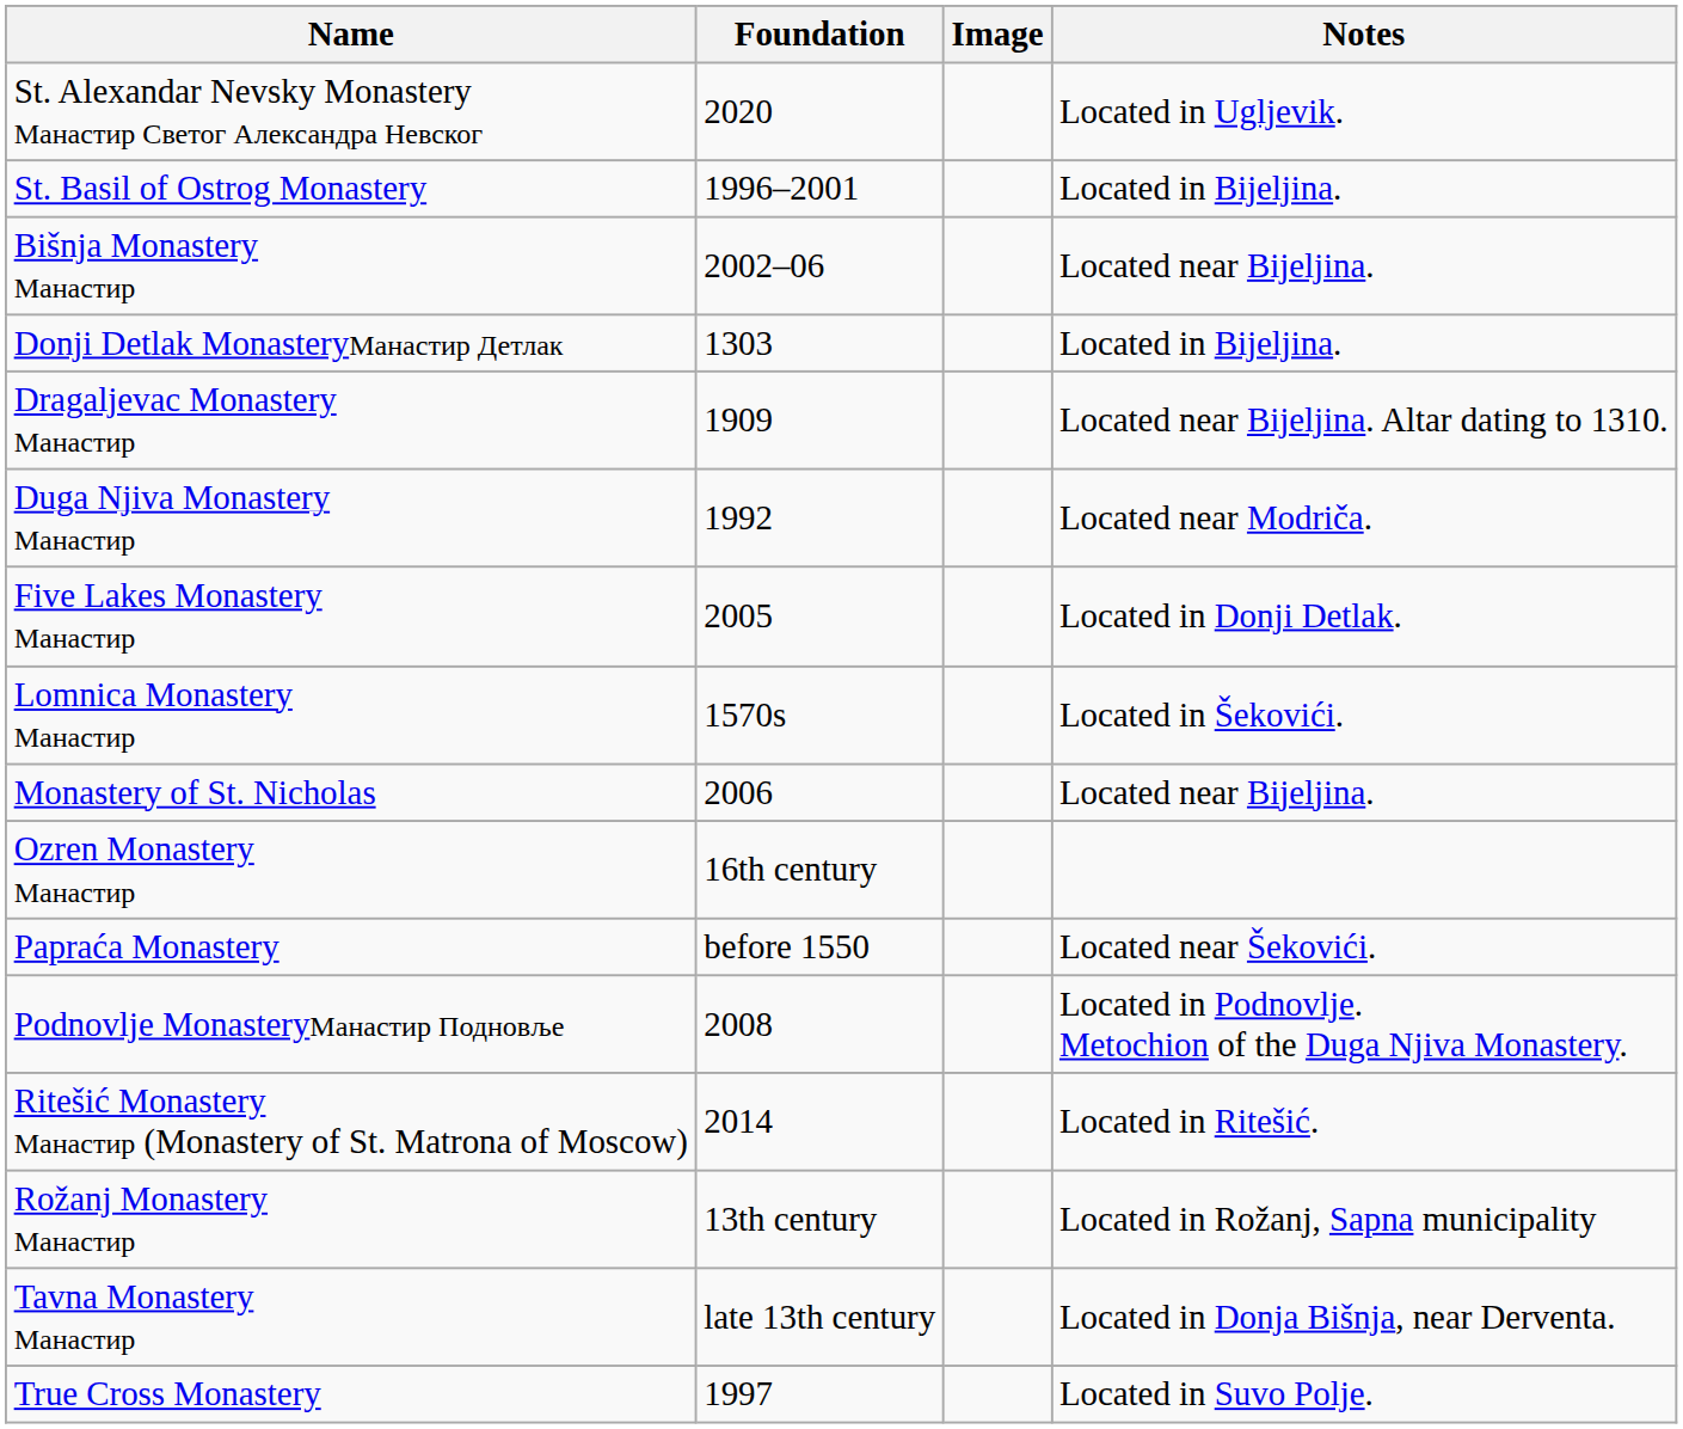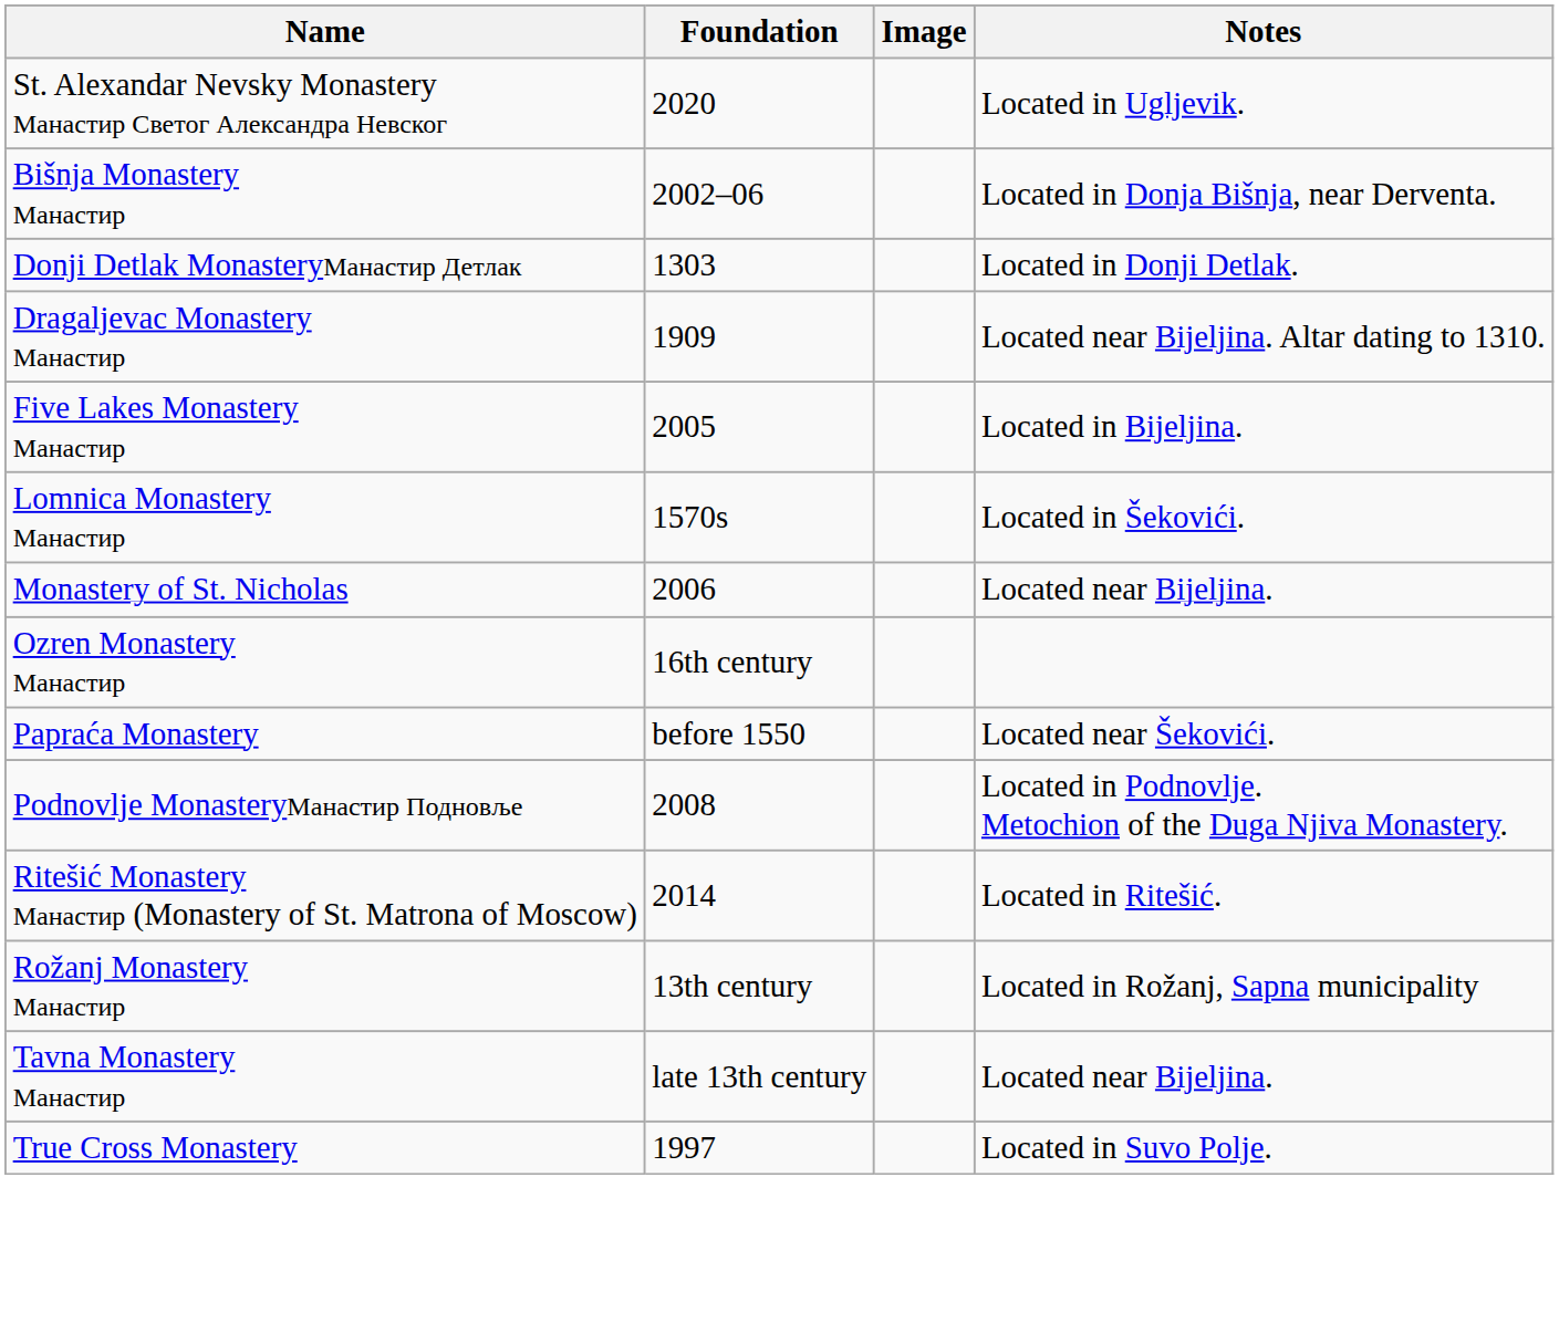 <table class="wikitable" style="font-size:95%;">
 <tr>
 <th>Name</th>
 <th>Foundation</th>
 <th>Image</th>
 <th>Notes</th>
 </tr>
 <tr>
 <td>St. Alexandar Nevsky Monastery<br><small>Манастир Светог Александра Невског</small></td>
 <td>2020</td>
 <td></td>
 <td>Located in <a href='#'>Ugljevik</a>.</td>
 </tr>
 <tr>
-<td><a href='#'>St. Basil of Ostrog Monastery</a><br></td>
-<td>1996–2001</td>
-<td></td>
-<td>Located in <a href='#'>Bijeljina</a>.</td>
-</tr>
-<tr>
 <td><a href='#'>Bišnja Monastery</a><br><small>Манастир</small> </td>
 <td>2002–06</td>
 <td></td>
-<td>Located near <a href='#'>Bijeljina</a>.</td>
+<td>Located in <a href='#'>Donja Bišnja</a>, near Derventa.</td>
 </tr>
 <tr>
 <td><a href='#'>Donji Detlak Monastery</a><small>Манастир Детлак</small></td>
 <td>1303</td>
 <td></td>
-<td>Located in <a href='#'>Bijeljina</a>.</td>
+<td>Located in <a href='#'>Donji Detlak</a>.</td>
 </tr>
 <tr>
 <td><a href='#'>Dragaljevac Monastery</a><br><small>Манастир</small> </td>
 <td>1909</td>
 <td></td>
 <td>Located near <a href='#'>Bijeljina</a>. Altar dating to 1310.</td>
 </tr>
 <tr>
-<td><a href='#'>Duga Njiva Monastery</a><br><small>Манастир</small> </td>
-<td>1992</td>
-<td></td>
-<td>Located near <a href='#'>Modriča</a>.</td>
-</tr>
-<tr>
 <td><a href='#'>Five Lakes Monastery</a><br><small>Манастир</small> </td>
 <td>2005</td>
 <td></td>
-<td>Located in <a href='#'>Donji Detlak</a>.</td>
+<td>Located in <a href='#'>Bijeljina</a>.</td>
 </tr>
 <tr>
 <td><a href='#'>Lomnica Monastery</a><br><small>Манастир</small> </td>
 <td>1570s</td>
 <td></td>
 <td>Located in <a href='#'>Šekovići</a>.</td>
 </tr>
 <tr>
 <td><a href='#'>Monastery of St. Nicholas</a><br></td>
 <td>2006</td>
 <td></td>
 <td>Located near <a href='#'>Bijeljina</a>.</td>
 </tr>
 <tr>
 <td><a href='#'>Ozren Monastery</a><br><small>Манастир</small> </td>
 <td>16th century</td>
 <td></td>
 <td></td>
 </tr>
 <tr>
 <td><a href='#'>Papraća Monastery</a><br></td>
 <td>before 1550</td>
 <td></td>
 <td>Located near <a href='#'>Šekovići</a>.</td>
 </tr>
 <tr>
 <td><a href='#'>Podnovlje Monastery</a><small>Манастир Подновље</small></td>
 <td>2008</td>
 <td></td>
 <td>Located in <a href='#'>Podnovlje</a>.<br><a href='#'>Metochion</a> of the <a href='#'>Duga Njiva Monastery</a>.</td>
 </tr>
 <tr>
 <td><a href='#'>Ritešić Monastery</a><br><small>Манастир</small> (Monastery of St. Matrona of Moscow)</td>
 <td>2014</td>
 <td></td>
 <td>Located in <a href='#'>Ritešić</a>.</td>
 </tr>
 <tr>
 <td><a href='#'>Rožanj Monastery</a><br><small>Манастир</small> </td>
 <td>13th century</td>
 <td></td>
 <td>Located in Rožanj, <a href='#'>Sapna</a> municipality</td>
 </tr>
 <tr>
 <td><a href='#'>Tavna Monastery</a><br><small>Манастир</small> </td>
 <td>late 13th century</td>
 <td></td>
-<td>Located in <a href='#'>Donja Bišnja</a>, near Derventa.</td>
+<td>Located near <a href='#'>Bijeljina</a>.</td>
 </tr>
 <tr>
 <td><a href='#'>True Cross Monastery</a><br></td>
 <td>1997</td>
 <td></td>
 <td>Located in <a href='#'>Suvo Polje</a>.</td>
 </tr>
 </table>
